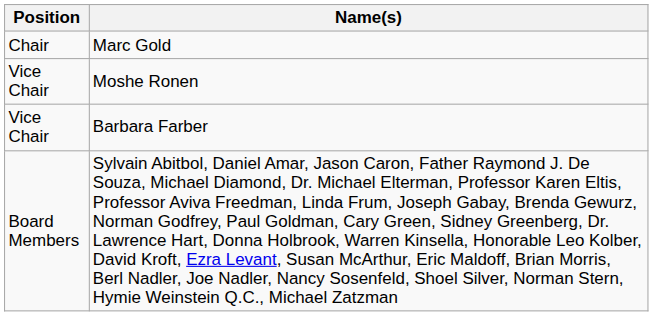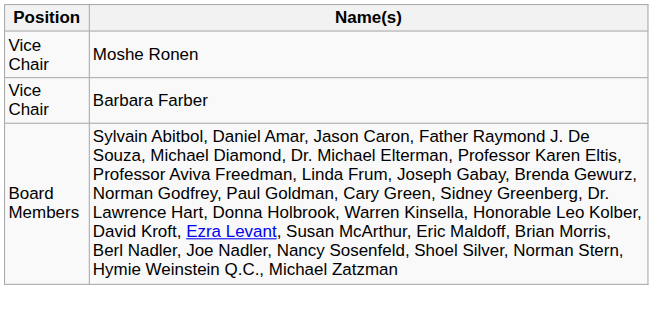 <table class="wikitable sortable mw-collapsible">
 <tr>
 <th>Position</th>
 <th>Name(s)</th>
-</tr>
-<tr>
-<td>Chair</td>
-<td>Marc Gold</td>
 </tr>
 <tr>
 <td>Vice Chair</td>
 <td>Moshe Ronen</td>
 </tr>
 <tr>
 <td>Vice Chair</td>
 <td>Barbara Farber</td>
 </tr>
 <tr>
 <td>Board Members</td>
 <td>Sylvain Abitbol, Daniel Amar, Jason Caron, Father Raymond J. De Souza, Michael Diamond, Dr. Michael Elterman, Professor Karen Eltis, Professor Aviva Freedman, Linda Frum, Joseph Gabay, Brenda Gewurz, Norman Godfrey, Paul Goldman, Cary Green, Sidney Greenberg, Dr. Lawrence Hart, Donna Holbrook, Warren Kinsella, Honorable Leo Kolber, David Kroft, <a href='#'>Ezra Levant</a>, Susan McArthur, Eric Maldoff, Brian Morris, Berl Nadler, Joe Nadler, Nancy Sosenfeld, Shoel Silver, Norman Stern, Hymie Weinstein Q.C., Michael Zatzman</td>
 </tr>
 </table>
